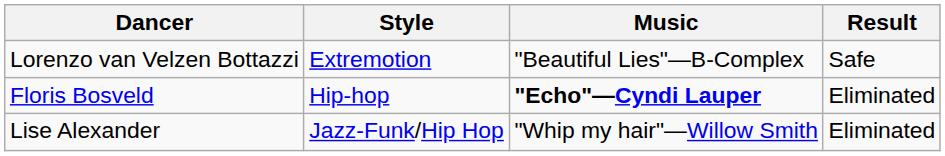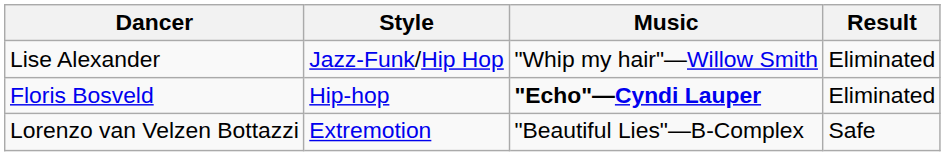 <table class="wikitable">
 <tr>
 <th>Dancer</th>
 <th>Style</th>
 <th>Music</th>
 <th>Result</th>
 </tr>
 <tr>
-<td>Lorenzo van Velzen Bottazzi</td>
-<td><a href='#'>Extremotion</a></td>
-<td>"Beautiful Lies"—B-Complex</td>
-<td>Safe</td>
+<td>Lise Alexander</td>
+<td><a href='#'>Jazz-Funk</a>/<a href='#'>Hip Hop</a></td>
+<td>"Whip my hair"—<a href='#'>Willow Smith</a></td>
+<td>Eliminated</td>
 </tr>
 <tr>
 <td><a href='#'>Floris Bosveld</a></td>
 <td><a href='#'>Hip-hop</a></td>
 <td><strong>"Echo"—<a href='#'>Cyndi Lauper</a></strong></td>
 <td>Eliminated</td>
 </tr>
 <tr>
-<td>Lise Alexander</td>
-<td><a href='#'>Jazz-Funk</a>/<a href='#'>Hip Hop</a></td>
-<td>"Whip my hair"—<a href='#'>Willow Smith</a></td>
-<td>Eliminated</td>
+<td>Lorenzo van Velzen Bottazzi</td>
+<td><a href='#'>Extremotion</a></td>
+<td>"Beautiful Lies"—B-Complex</td>
+<td>Safe</td>
 </tr>
 </table>
